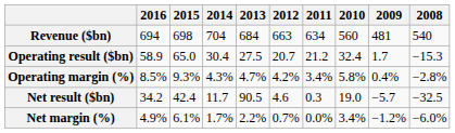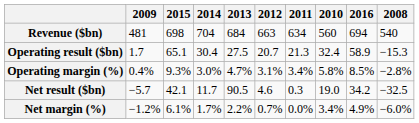 <table class="wikitable">
 <tr>
 <th></th>
-<th>2016</th>
+<th>2009</th>
 <th>2015</th>
 <th>2014</th>
 <th>2013</th>
 <th>2012</th>
 <th>2011</th>
 <th>2010</th>
-<th>2009</th>
+<th>2016</th>
 <th>2008</th>
 </tr>
 <tr>
 <th>Revenue ($bn)</th>
-<td>694</td>
+<td>481</td>
 <td>698</td>
 <td>704</td>
 <td>684</td>
 <td>663</td>
 <td>634</td>
 <td>560</td>
-<td>481</td>
+<td>694</td>
 <td>540</td>
 </tr>
 <tr>
 <th>Operating result ($bn)</th>
-<td>58.9</td>
-<td>65.0</td>
+<td>1.7</td>
+<td>65.1</td>
 <td>30.4</td>
 <td>27.5</td>
 <td>20.7</td>
-<td>21.2</td>
+<td>21.3</td>
 <td>32.4</td>
-<td>1.7</td>
+<td>58.9</td>
 <td>−15.3</td>
 </tr>
 <tr>
 <th>Operating margin (%)</th>
-<td>8.5%</td>
+<td>0.4%</td>
 <td>9.3%</td>
-<td>4.3%</td>
+<td>3.0%</td>
 <td>4.7%</td>
-<td>4.2%</td>
+<td>3.1%</td>
 <td>3.4%</td>
 <td>5.8%</td>
-<td>0.4%</td>
+<td>8.5%</td>
 <td>−2.8%</td>
 </tr>
 <tr>
 <th>Net result ($bn)</th>
-<td>34.2</td>
-<td>42.4</td>
+<td>−5.7</td>
+<td>42.1</td>
 <td>11.7</td>
 <td>90.5</td>
 <td>4.6</td>
 <td>0.3</td>
 <td>19.0</td>
-<td>−5.7</td>
+<td>34.2</td>
 <td>−32.5</td>
 </tr>
 <tr>
 <th>Net margin (%)</th>
-<td>4.9%</td>
+<td>−1.2%</td>
 <td>6.1%</td>
 <td>1.7%</td>
 <td>2.2%</td>
 <td>0.7%</td>
 <td>0.0%</td>
 <td>3.4%</td>
-<td>−1.2%</td>
+<td>4.9%</td>
 <td>−6.0%</td>
 </tr>
 </table>
